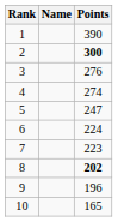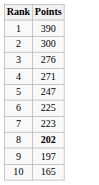 <table class="wikitable">
 <tr>
 <th>Rank</th>
-<th>Name</th>
 <th>Points</th>
 </tr>
 <tr>
 <td align=center>1</td>
-<td></td>
 <td align=center>390</td>
 </tr>
 <tr>
 <td align=center>2</td>
-<td></td>
-<td align=center><strong>300</strong></td>
+<td align=center>300</td>
 </tr>
 <tr>
 <td align=center>3</td>
-<td></td>
 <td align=center>276</td>
 </tr>
 <tr>
 <td align=center>4</td>
-<td></td>
-<td align=center>274</td>
+<td align=center>271</td>
 </tr>
 <tr>
 <td align=center>5</td>
-<td></td>
 <td align=center>247</td>
 </tr>
 <tr>
 <td align=center>6</td>
-<td></td>
-<td align=center>224</td>
+<td align=center>225</td>
 </tr>
 <tr>
 <td align=center>7</td>
-<td></td>
 <td align=center>223</td>
 </tr>
 <tr>
 <td align=center>8</td>
-<td></td>
 <td align=center><strong>202</strong></td>
 </tr>
 <tr>
 <td align=center>9</td>
-<td></td>
-<td align=center>196</td>
+<td align=center>197</td>
 </tr>
 <tr>
 <td align=center>10</td>
-<td></td>
 <td align=center>165</td>
 </tr>
 </table>
